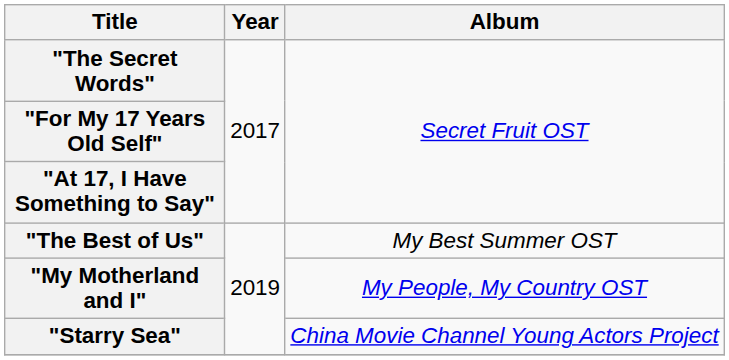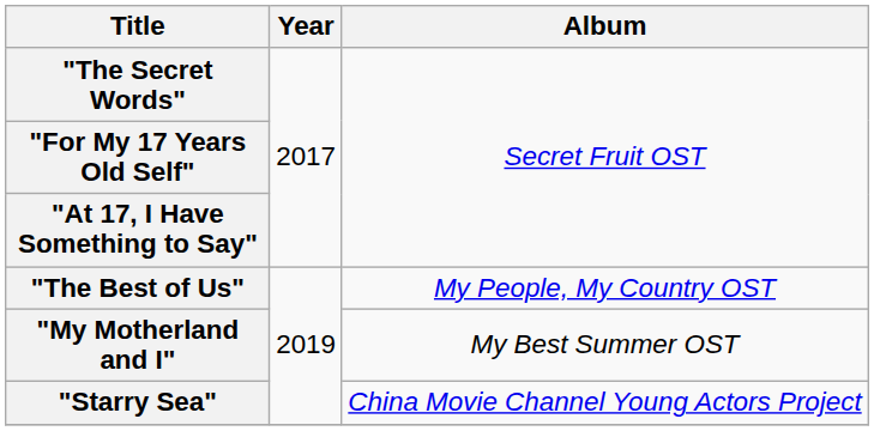 <table class="wikitable plainrowheaders" style="text-align:center;">
 <tr>
 <th scope="col" rowspan="1" style="width:150px;">Title</th>
 <th scope="col" rowspan="1">Year</th>
 <th scope="col" rowspan="1">Album</th>
 </tr>
 <tr>
 <th scope="row">"The Secret Words"<br></th>
 <td rowspan="3">2017</td>
 <td rowspan="3"><em><a href='#'>Secret Fruit OST</a></em></td>
 </tr>
 <tr>
 <th scope="row">"For My 17 Years Old Self"<br></th>
 </tr>
 <tr>
 <th scope="row">"At 17, I Have Something to Say"<br></th>
 </tr>
 <tr>
 <th scope="row">"The Best of Us"</th>
 <td rowspan="3">2019</td>
-<td><em>My Best Summer OST</em></td>
+<td><em><a href='#'>My People, My Country OST</a></em></td>
 </tr>
 <tr>
 <th scope="row">"My Motherland and I"<br></th>
-<td><em><a href='#'>My People, My Country OST</a></em></td>
+<td><em>My Best Summer OST</em></td>
 </tr>
 <tr>
 <th scope="row">"Starry Sea"</th>
 <td><em><a href='#'>China Movie Channel Young Actors Project</a></em></td>
 </tr>
 <tr>
 </tr>
 </table>
